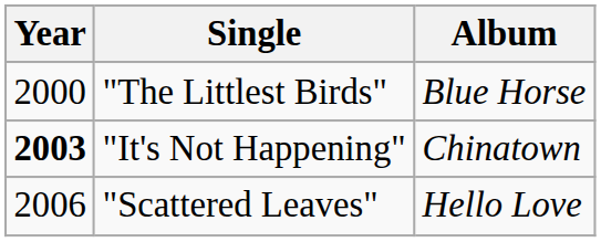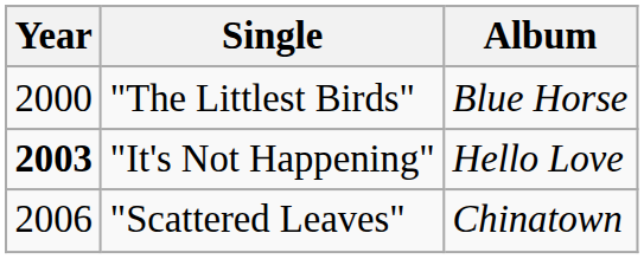 <table class="wikitable">
 <tr>
 <th>Year</th>
 <th>Single</th>
 <th>Album</th>
 </tr>
 <tr>
 <td>2000</td>
 <td>"The Littlest Birds"</td>
 <td><em>Blue Horse</em></td>
 </tr>
 <tr>
 <td><strong>2003</strong></td>
 <td>"It's Not Happening"</td>
-<td><em>Chinatown</em></td>
+<td><em>Hello Love</em></td>
 </tr>
 <tr>
 <td>2006</td>
 <td>"Scattered Leaves"</td>
-<td><em>Hello Love</em></td>
+<td><em>Chinatown</em></td>
 </tr>
 </table>
